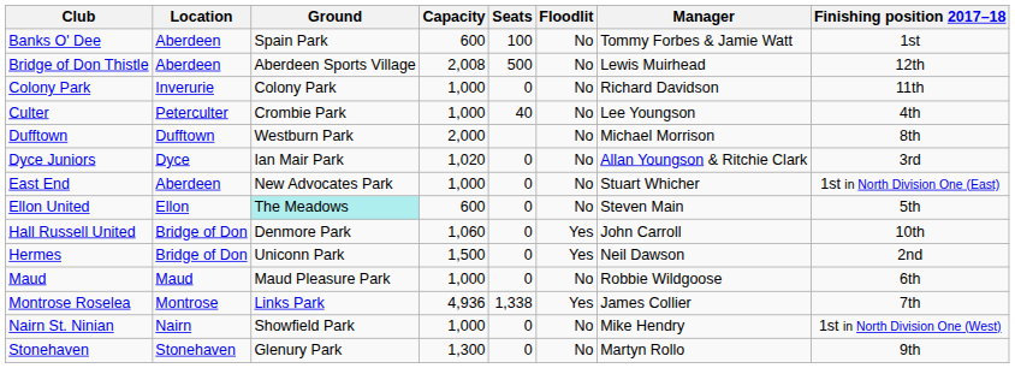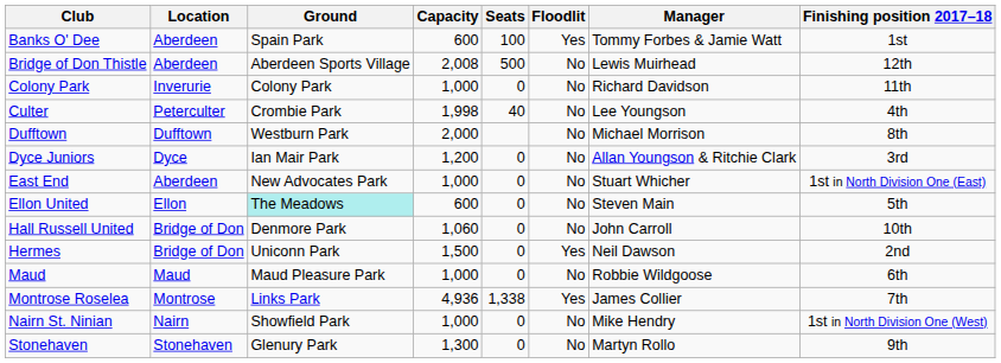 <table class="wikitable sortable">
 <tr>
 <th>Club</th>
 <th>Location</th>
 <th>Ground</th>
 <th data-sort-type="number">Capacity</th>
 <th data-sort-type="number">Seats</th>
 <th>Floodlit</th>
 <th>Manager</th>
 <th>Finishing position <a href='#'>2017–18</a></th>
 </tr>
 <tr>
 <td><a href='#'>Banks O' Dee</a></td>
 <td><a href='#'>Aberdeen</a></td>
 <td>Spain Park</td>
 <td align=right>600</td>
 <td align=right>100</td>
-<td align=right>No</td>
+<td align=right>Yes</td>
 <td>Tommy Forbes & Jamie Watt</td>
 <td align=center>1st</td>
 </tr>
 <tr>
 <td><a href='#'>Bridge of Don Thistle</a></td>
 <td><a href='#'>Aberdeen</a></td>
 <td>Aberdeen Sports Village</td>
 <td align=right>2,008</td>
 <td align=right>500</td>
 <td align=right>No</td>
 <td>Lewis Muirhead</td>
 <td align=center>12th</td>
 </tr>
 <tr>
 <td><a href='#'>Colony Park</a></td>
 <td><a href='#'>Inverurie</a></td>
 <td>Colony Park</td>
 <td align=right>1,000</td>
 <td align=right>0</td>
 <td align=right>No</td>
 <td>Richard Davidson</td>
 <td align=center>11th</td>
 </tr>
 <tr>
 <td><a href='#'>Culter</a></td>
 <td><a href='#'>Peterculter</a></td>
 <td>Crombie Park</td>
-<td align=right>1,000</td>
+<td align=right>1,998</td>
 <td align=right>40</td>
 <td align=right>No</td>
 <td>Lee Youngson</td>
 <td align="center">4th</td>
 </tr>
 <tr>
 <td><a href='#'>Dufftown</a></td>
 <td><a href='#'>Dufftown</a></td>
 <td>Westburn Park</td>
 <td align=right>2,000</td>
 <td align=right></td>
 <td align=right>No</td>
 <td>Michael Morrison</td>
 <td align="center">8th</td>
 </tr>
 <tr>
 <td><a href='#'>Dyce Juniors</a></td>
 <td><a href='#'>Dyce</a></td>
 <td>Ian Mair Park</td>
-<td align=right>1,020</td>
+<td align=right>1,200</td>
 <td align=right>0</td>
 <td align=right>No</td>
 <td><a href='#'>Allan Youngson</a> & Ritchie Clark</td>
 <td align="center">3rd</td>
 </tr>
 <tr>
 <td><a href='#'>East End</a></td>
 <td><a href='#'>Aberdeen</a></td>
 <td>New Advocates Park</td>
 <td align=right>1,000</td>
 <td align=right>0</td>
 <td align=right>No</td>
 <td>Stuart Whicher</td>
 <td align="center">1st <small>in <a href='#'>North Division One (East)</a></small></td>
 </tr>
 <tr>
 <td><a href='#'>Ellon United</a></td>
 <td><a href='#'>Ellon</a></td>
 <td style="background: paleturquoise;">The Meadows</td>
 <td align=right>600</td>
 <td align=right>0</td>
 <td align=right>No</td>
 <td>Steven Main</td>
 <td align="center">5th</td>
 </tr>
 <tr>
 <td><a href='#'>Hall Russell United</a></td>
 <td><a href='#'>Bridge of Don</a></td>
 <td>Denmore Park</td>
 <td align=right>1,060</td>
 <td align=right>0</td>
-<td align=right>Yes</td>
+<td align=right>No</td>
 <td>John Carroll</td>
 <td align="center">10th</td>
 </tr>
 <tr>
 <td><a href='#'>Hermes</a></td>
 <td><a href='#'>Bridge of Don</a></td>
 <td>Uniconn Park</td>
 <td align=right>1,500</td>
 <td align=right>0</td>
 <td align=right>Yes</td>
 <td>Neil Dawson</td>
 <td align="center">2nd</td>
 </tr>
 <tr>
 <td><a href='#'>Maud</a></td>
 <td><a href='#'>Maud</a></td>
 <td>Maud Pleasure Park</td>
 <td align=right>1,000</td>
 <td align=right>0</td>
 <td align=right>No</td>
 <td>Robbie Wildgoose</td>
 <td align="center">6th</td>
 </tr>
 <tr>
 <td><a href='#'>Montrose Roselea</a></td>
 <td><a href='#'>Montrose</a></td>
 <td><a href='#'>Links Park</a></td>
 <td align=right>4,936</td>
 <td align=right>1,338</td>
 <td align=right>Yes</td>
 <td>James Collier</td>
 <td align="center">7th</td>
 </tr>
 <tr>
 <td><a href='#'>Nairn St. Ninian</a></td>
 <td><a href='#'>Nairn</a></td>
 <td>Showfield Park</td>
 <td align=right>1,000</td>
 <td align=right>0</td>
 <td align=right>No</td>
 <td>Mike Hendry</td>
 <td align="center">1st <small>in <a href='#'>North Division One (West)</a></small></td>
 </tr>
 <tr>
 <td><a href='#'>Stonehaven</a></td>
 <td><a href='#'>Stonehaven</a></td>
 <td>Glenury Park</td>
 <td align=right>1,300</td>
 <td align=right>0</td>
 <td align=right>No</td>
 <td>Martyn Rollo</td>
 <td align="center">9th</td>
 </tr>
 </table>
